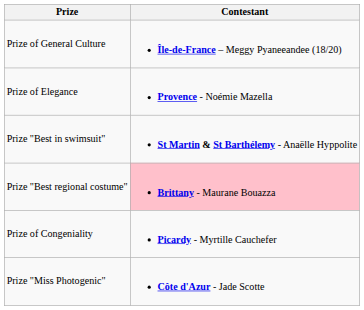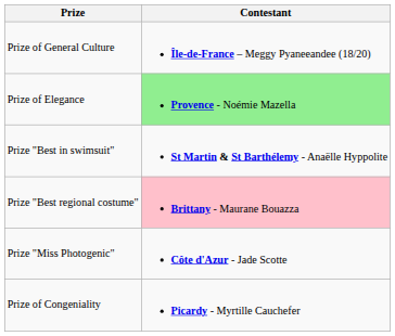 <table class="wikitable">
 <tr>
 <th>Prize</th>
 <th>Contestant</th>
 </tr>
 <tr>
 <td>Prize of General Culture</td>
 <td><br><ul><li> <strong><a href='#'>Île-de-France</a></strong> – Meggy Pyaneeandee (18/20)</li></ul></td>
 </tr>
 <tr>
 <td>Prize of Elegance</td>
-<td><br><ul><li> <strong><a href='#'>Provence</a></strong> - Noémie Mazella</li></ul></td>
+<td style="background: lightgreen;"><br><ul><li> <strong><a href='#'>Provence</a></strong> - Noémie Mazella</li></ul></td>
 </tr>
 <tr>
 <td>Prize "Best in swimsuit"</td>
 <td><br><ul><li>  <strong><a href='#'>St Martin</a> & <a href='#'>St Barthélemy</a></strong> - Anaëlle Hyppolite</li></ul></td>
 </tr>
 <tr>
 <td>Prize "Best regional costume"</td>
 <td style="background: pink;"><br><ul><li> <strong><a href='#'>Brittany</a></strong> - Maurane Bouazza</li></ul></td>
 </tr>
 <tr>
+<td>Prize "Miss Photogenic"</td>
+<td><br><ul><li> <strong><a href='#'>Côte d'Azur</a></strong> - Jade Scotte</li></ul></td>
+</tr>
+<tr>
 <td>Prize of Congeniality</td>
 <td><br><ul><li> <strong><a href='#'>Picardy</a></strong> - Myrtille Cauchefer</li></ul></td>
 </tr>
-<tr>
-<td>Prize "Miss Photogenic"</td>
-<td><br><ul><li> <strong><a href='#'>Côte d'Azur</a></strong> - Jade Scotte</li></ul></td>
-</tr>
 </table>
